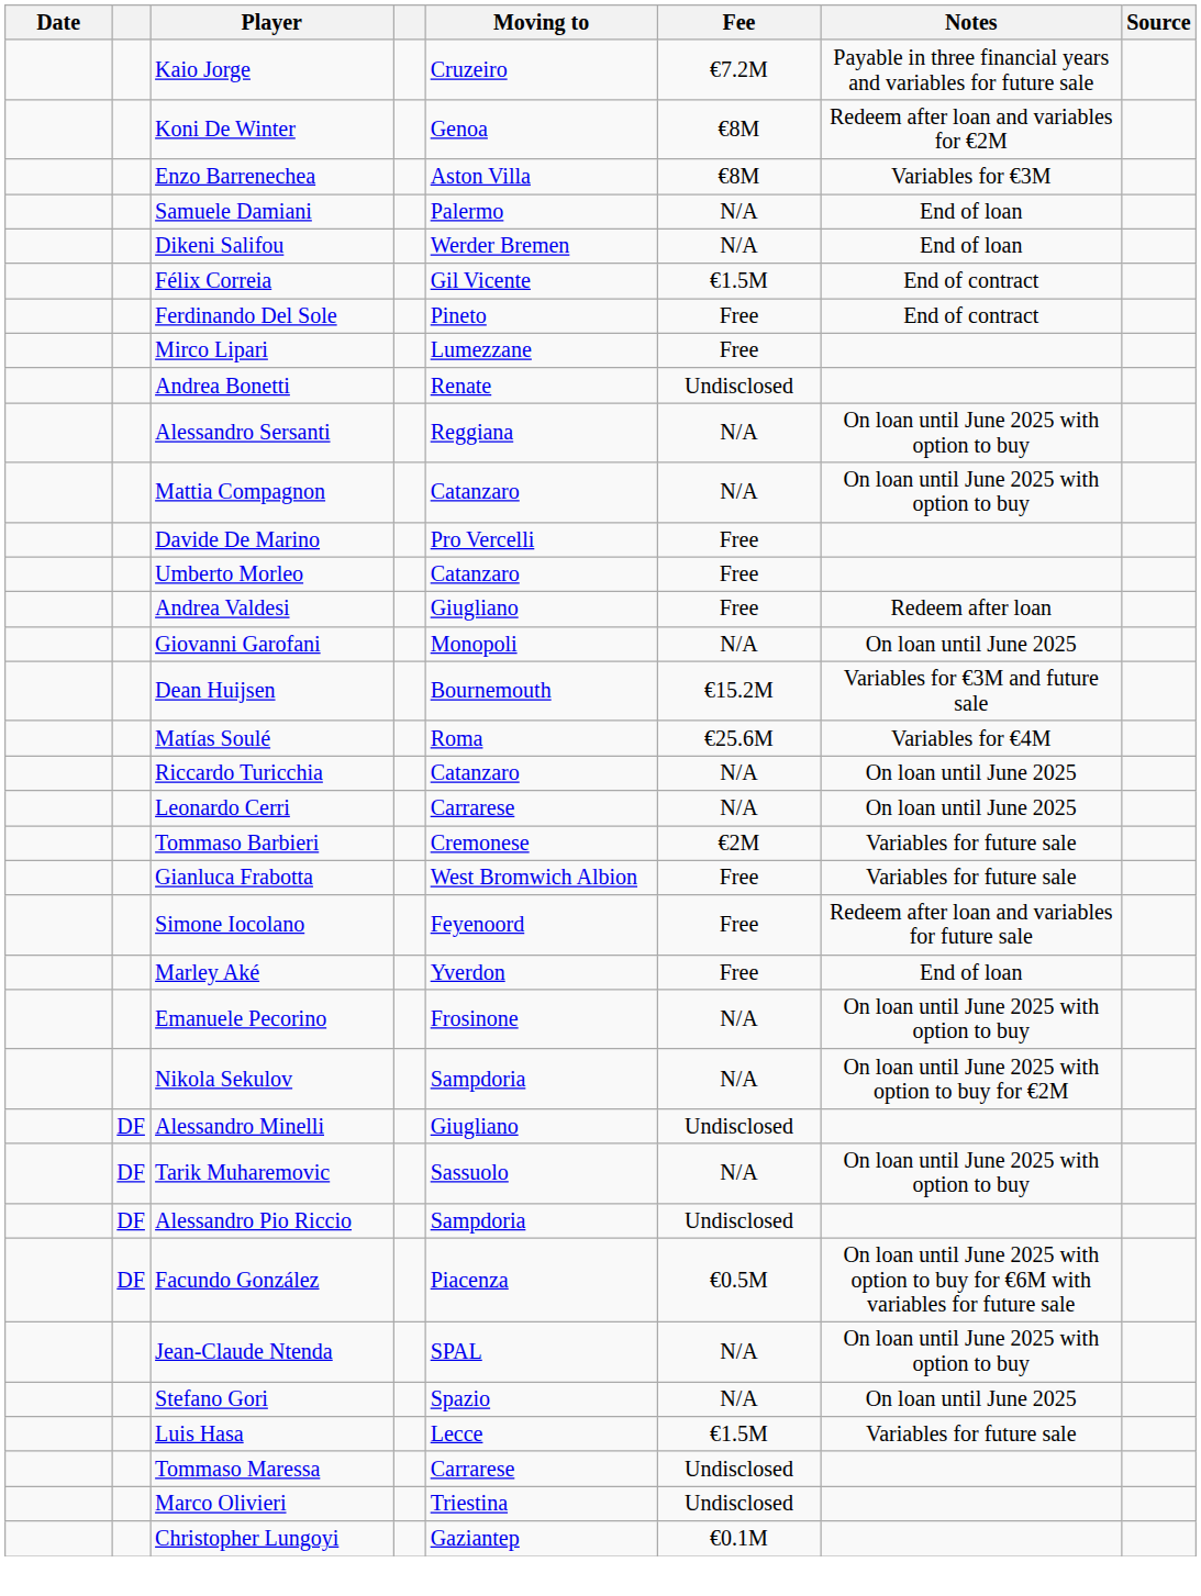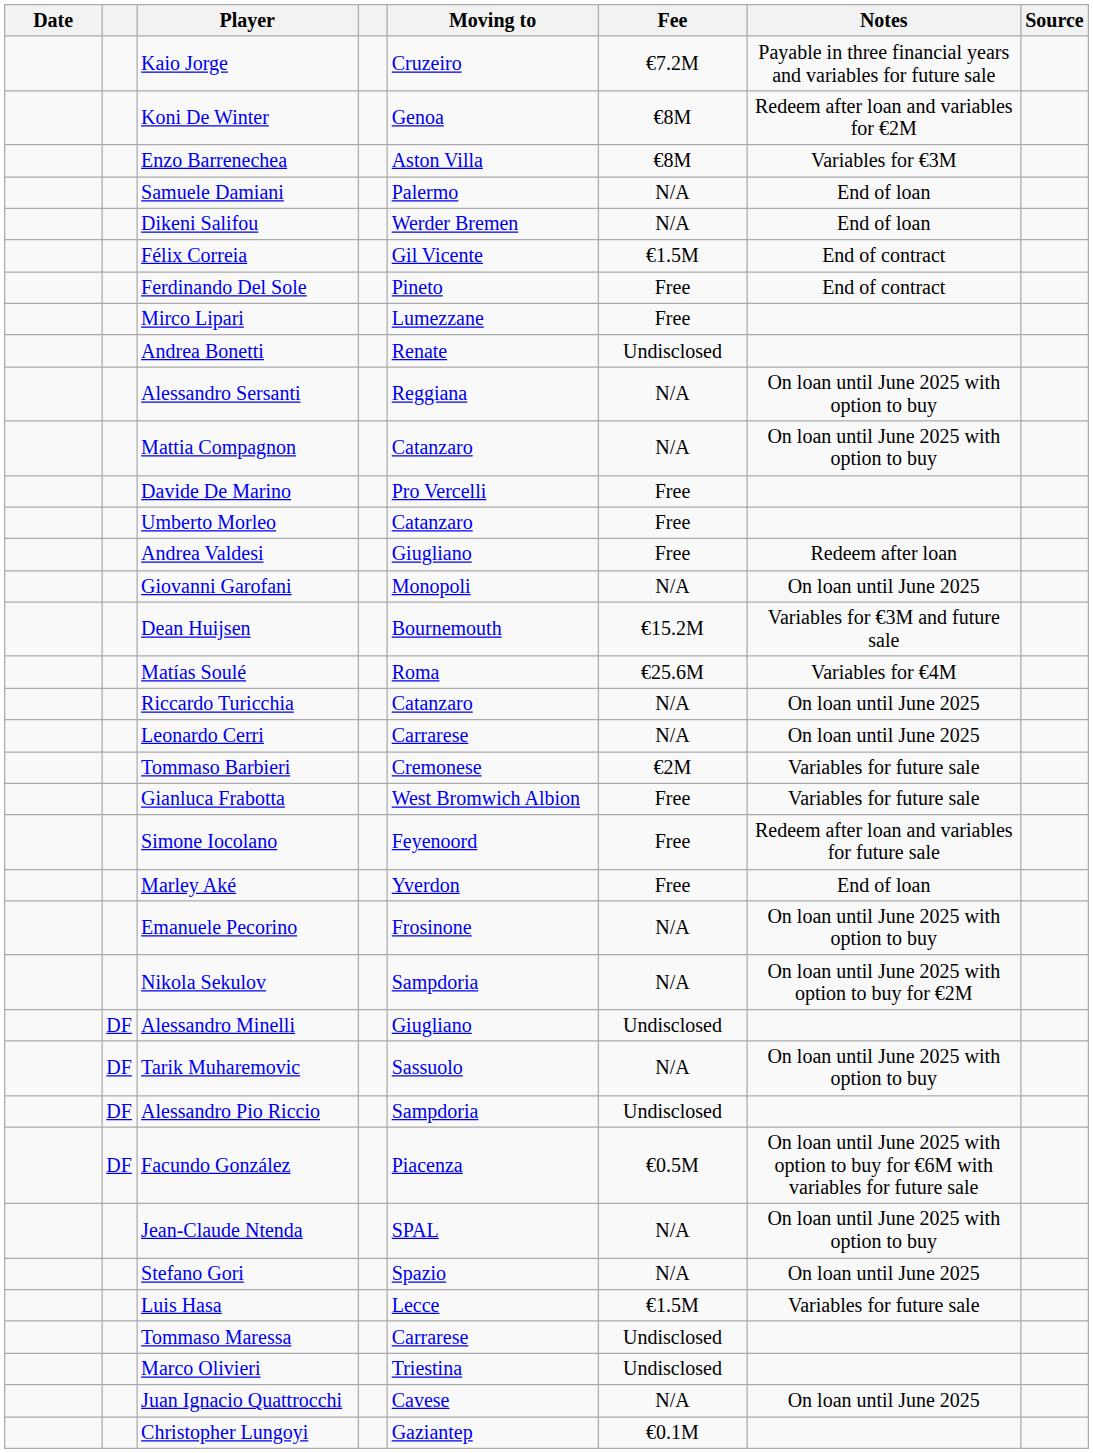 <table class="wikitable sortable">
 <tr>
 <th style="width:80px;">Date</th>
 <th style="width:20px;"></th>
 <th style="width:190px;">Player</th>
 <th style="width:20px;"></th>
 <th style="width:180px;">Moving to</th>
 <th style="width:120px;" class="unsortable">Fee</th>
 <th style="width:250px;" class="unsortable">Notes</th>
 <th style="width:20px;">Source</th>
 </tr>
 <tr>
 <td></td>
 <td align=center></td>
 <td> <a href='#'>Kaio Jorge</a></td>
 <td align="center"></td>
 <td align=left> <a href='#'>Cruzeiro</a></td>
 <td align="center">€7.2M</td>
 <td align=center>Payable in three financial years and variables for future sale</td>
 <td></td>
 </tr>
 <tr>
 <td></td>
 <td align=center></td>
 <td> <a href='#'>Koni De Winter</a></td>
 <td align="center"></td>
 <td align=left> <a href='#'>Genoa</a></td>
 <td align="center">€8M</td>
 <td align=center>Redeem after loan and variables for €2M</td>
 <td></td>
 </tr>
 <tr>
 <td></td>
 <td align="center"></td>
 <td> <a href='#'>Enzo Barrenechea</a></td>
 <td align="center"></td>
 <td> <a href='#'>Aston Villa</a></td>
 <td align="center">€8M</td>
 <td align="center">Variables for €3M</td>
 <td></td>
 </tr>
 <tr>
 <td></td>
 <td align="center"></td>
 <td> <a href='#'>Samuele Damiani</a></td>
 <td align="center"></td>
 <td> <a href='#'>Palermo</a></td>
 <td align="center">N/A</td>
 <td align="center">End of loan</td>
 <td></td>
 </tr>
 <tr>
 <td></td>
 <td align="center"></td>
 <td> <a href='#'>Dikeni Salifou</a></td>
 <td align="center"></td>
 <td> <a href='#'>Werder Bremen</a></td>
 <td align="center">N/A</td>
 <td align="center">End of loan</td>
 <td></td>
 </tr>
 <tr>
 <td></td>
 <td align="center"></td>
 <td> <a href='#'>Félix Correia</a></td>
 <td align="center"></td>
 <td align=left> <a href='#'>Gil Vicente</a></td>
 <td align="center">€1.5M</td>
 <td align="center">End of contract</td>
 <td></td>
 </tr>
 <tr>
 <td></td>
 <td align="center"></td>
 <td> <a href='#'>Ferdinando Del Sole</a></td>
 <td align="center"></td>
 <td> <a href='#'>Pineto</a></td>
 <td align="center">Free</td>
 <td align="center">End of contract</td>
 <td></td>
 </tr>
 <tr>
 <td></td>
 <td align="center"></td>
 <td> <a href='#'>Mirco Lipari</a></td>
 <td align="center"></td>
 <td> <a href='#'>Lumezzane</a></td>
 <td align="center">Free</td>
 <td align="center"></td>
 <td></td>
 </tr>
 <tr>
 <td></td>
 <td align=center></td>
 <td> <a href='#'>Andrea Bonetti</a></td>
 <td align="center"></td>
 <td> <a href='#'>Renate</a></td>
 <td align="center">Undisclosed</td>
 <td align="center"></td>
 <td></td>
 </tr>
 <tr>
 <td></td>
 <td align="center"></td>
 <td> <a href='#'>Alessandro Sersanti</a></td>
 <td align="center"></td>
 <td> <a href='#'>Reggiana</a></td>
 <td align="center">N/A</td>
 <td align="center">On loan until June 2025 with option to buy</td>
 <td></td>
 </tr>
 <tr>
 <td></td>
 <td align="center"></td>
 <td> <a href='#'>Mattia Compagnon</a></td>
 <td align="center"></td>
 <td> <a href='#'>Catanzaro</a></td>
 <td align="center">N/A</td>
 <td align="center">On loan until June 2025 with option to buy</td>
 <td></td>
 </tr>
 <tr>
 <td></td>
 <td align=center></td>
 <td> <a href='#'>Davide De Marino</a></td>
 <td align="center"></td>
 <td align=left> <a href='#'>Pro Vercelli</a></td>
 <td align="center">Free</td>
 <td align=center></td>
 <td></td>
 </tr>
 <tr>
 <td></td>
 <td align=center></td>
 <td> <a href='#'>Umberto Morleo</a></td>
 <td align="center"></td>
 <td> <a href='#'>Catanzaro</a></td>
 <td align="center">Free</td>
 <td align="center"></td>
 <td></td>
 </tr>
 <tr>
 <td></td>
 <td align=center></td>
 <td> <a href='#'>Andrea Valdesi</a></td>
 <td align="center"></td>
 <td> <a href='#'>Giugliano</a></td>
 <td align="center">Free</td>
 <td align="center">Redeem after loan</td>
 <td></td>
 </tr>
 <tr>
 <td></td>
 <td align=center></td>
 <td> <a href='#'>Giovanni Garofani</a></td>
 <td align="center"></td>
 <td> <a href='#'>Monopoli</a></td>
 <td align="center">N/A</td>
 <td align="center">On loan until June 2025</td>
 <td></td>
 </tr>
 <tr>
 <td></td>
 <td align="center"></td>
 <td> <a href='#'>Dean Huijsen</a></td>
 <td align=center></td>
 <td align=left> <a href='#'>Bournemouth</a></td>
 <td align=center>€15.2M</td>
 <td align=center>Variables for €3M and future sale</td>
 <td></td>
 </tr>
 <tr>
 <td></td>
 <td align="center"></td>
 <td> <a href='#'>Matías Soulé</a></td>
 <td align=center></td>
 <td align=left> <a href='#'>Roma</a></td>
 <td align=center>€25.6M</td>
 <td align=center>Variables for €4M</td>
 <td></td>
 </tr>
 <tr>
 <td></td>
 <td align="center"></td>
 <td> <a href='#'>Riccardo Turicchia</a></td>
 <td align="center"></td>
 <td> <a href='#'>Catanzaro</a></td>
 <td align="center">N/A</td>
 <td align="center">On loan until June 2025</td>
 <td></td>
 </tr>
 <tr>
 <td></td>
 <td align="center"></td>
 <td> <a href='#'>Leonardo Cerri</a></td>
 <td align=center></td>
 <td align=left> <a href='#'>Carrarese</a></td>
 <td align=center>N/A</td>
 <td align=center>On loan until June 2025</td>
 <td></td>
 </tr>
 <tr>
 <td></td>
 <td align="center"></td>
 <td> <a href='#'>Tommaso Barbieri</a></td>
 <td align="center"></td>
 <td> <a href='#'>Cremonese</a></td>
 <td align="center">€2M</td>
 <td align="center">Variables for future sale</td>
 <td></td>
 </tr>
 <tr>
 <td></td>
 <td align="center"></td>
 <td> <a href='#'>Gianluca Frabotta</a></td>
 <td align="center"></td>
 <td> <a href='#'>West Bromwich Albion</a></td>
 <td align="center">Free</td>
 <td align="center">Variables for future sale</td>
 <td></td>
 </tr>
 <tr>
 <td></td>
 <td align="center"></td>
 <td> <a href='#'>Simone Iocolano</a></td>
 <td align="center"></td>
 <td> <a href='#'>Feyenoord</a></td>
 <td align="center">Free</td>
 <td align=center>Redeem after loan and variables for future sale</td>
 <td></td>
 </tr>
 <tr>
 <td></td>
 <td align="center"></td>
 <td> <a href='#'>Marley Aké</a></td>
 <td align="center"></td>
 <td> <a href='#'>Yverdon</a></td>
 <td align="center">Free</td>
 <td align="center">End of loan</td>
 <td></td>
 </tr>
 <tr>
 <td></td>
 <td align="center"></td>
 <td> <a href='#'>Emanuele Pecorino</a></td>
 <td align=center></td>
 <td align=left> <a href='#'>Frosinone</a></td>
 <td align=center>N/A</td>
 <td align=center>On loan until June 2025 with option to buy</td>
 <td></td>
 </tr>
 <tr>
 <td></td>
 <td align="center"></td>
 <td> <a href='#'>Nikola Sekulov</a></td>
 <td align="center"></td>
 <td> <a href='#'>Sampdoria</a></td>
 <td align="center">N/A</td>
 <td align="center">On loan until June 2025 with option to buy for €2M</td>
 <td></td>
 </tr>
 <tr>
 <td></td>
 <td align="center"><a href='#'>DF</a></td>
 <td> <a href='#'>Alessandro Minelli</a></td>
 <td align="center"></td>
 <td> <a href='#'>Giugliano</a></td>
 <td align="center">Undisclosed</td>
 <td align="center"></td>
 <td></td>
 </tr>
 <tr>
 <td></td>
 <td align="center"><a href='#'>DF</a></td>
 <td> <a href='#'>Tarik Muharemovic</a></td>
 <td align="center"></td>
 <td> <a href='#'>Sassuolo</a></td>
 <td align="center">N/A</td>
 <td align="center">On loan until June 2025 with option to buy</td>
 <td></td>
 </tr>
 <tr>
 <td></td>
 <td align="center"><a href='#'>DF</a></td>
 <td> <a href='#'>Alessandro Pio Riccio</a></td>
 <td align="center"></td>
 <td> <a href='#'>Sampdoria</a></td>
 <td align="center">Undisclosed</td>
 <td align="center"></td>
 <td></td>
 </tr>
 <tr>
 <td></td>
 <td align="center"><a href='#'>DF</a></td>
 <td> <a href='#'>Facundo González</a></td>
 <td align="center"></td>
 <td> <a href='#'>Piacenza</a></td>
 <td align="center">€0.5M</td>
 <td align="center">On loan until June 2025 with option to buy for €6M with variables for future sale</td>
 <td></td>
 </tr>
 <tr>
 <td></td>
 <td align="center"></td>
 <td> <a href='#'>Jean-Claude Ntenda</a></td>
 <td align="center"></td>
 <td> <a href='#'>SPAL</a></td>
 <td align="center">N/A</td>
 <td align="center">On loan until June 2025 with option to buy</td>
 <td></td>
 </tr>
 <tr>
 <td></td>
 <td align=center></td>
 <td> <a href='#'>Stefano Gori</a></td>
 <td align="center"></td>
 <td align=left> <a href='#'>Spazio</a></td>
 <td align="center">N/A</td>
 <td align=center>On loan until June 2025</td>
 <td></td>
 </tr>
 <tr>
 <td></td>
 <td align="center"></td>
 <td> <a href='#'>Luis Hasa</a></td>
 <td align="center"></td>
 <td> <a href='#'>Lecce</a></td>
 <td align="center">€1.5M</td>
 <td align="center">Variables for future sale</td>
 <td></td>
 </tr>
 <tr>
 <td></td>
 <td align="center"></td>
 <td> <a href='#'>Tommaso Maressa</a></td>
 <td align="center"></td>
 <td> <a href='#'>Carrarese</a></td>
 <td align="center">Undisclosed</td>
 <td align="center"></td>
 <td></td>
 </tr>
 <tr>
 <td></td>
 <td align="center"></td>
 <td> <a href='#'>Marco Olivieri</a></td>
 <td align=center></td>
 <td align=left> <a href='#'>Triestina</a></td>
 <td align=center>Undisclosed</td>
 <td align=center></td>
 <td></td>
 </tr>
 <tr>
 <td></td>
 <td align="center"></td>
+<td> <a href='#'>Juan Ignacio Quattrocchi</a></td>
+<td align="center"></td>
+<td> <a href='#'>Cavese</a></td>
+<td align="center">N/A</td>
+<td align="center">On loan until June 2025</td>
+<td></td>
+</tr>
+<tr>
+<td></td>
+<td align="center"></td>
 <td> <a href='#'>Christopher Lungoyi</a></td>
 <td align="center"></td>
 <td> <a href='#'>Gaziantep</a></td>
 <td align="center">€0.1M</td>
 <td align="center"></td>
 <td></td>
 </tr>
 </table>
